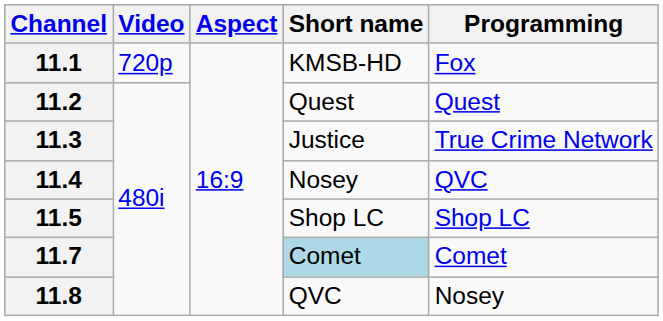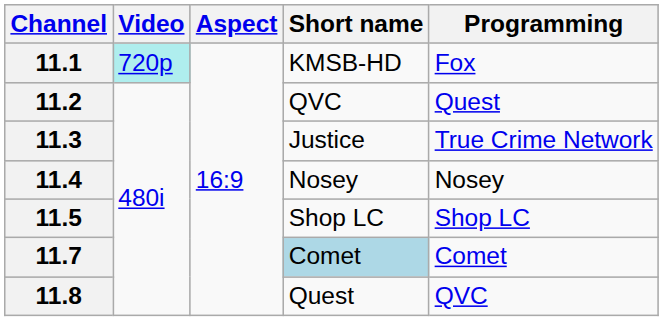 <table class="wikitable">
 <tr>
 <th scope = "col"><a href='#'>Channel</a></th>
 <th scope = "col"><a href='#'>Video</a></th>
 <th scope = "col"><a href='#'>Aspect</a></th>
 <th scope = "col">Short name</th>
 <th scope = "col">Programming</th>
 </tr>
 <tr>
 <th scope = "row">11.1</th>
-<td><a href='#'>720p</a></td>
+<td style="background: paleturquoise;"><a href='#'>720p</a></td>
 <td rowspan=7><a href='#'>16:9</a></td>
 <td>KMSB-HD</td>
 <td><a href='#'>Fox</a></td>
 </tr>
 <tr>
 <th scope = "row">11.2</th>
 <td rowspan=6><a href='#'>480i</a></td>
-<td>Quest</td>
+<td>QVC</td>
 <td><a href='#'>Quest</a></td>
 </tr>
 <tr>
 <th scope = "row">11.3</th>
 <td>Justice</td>
 <td><a href='#'>True Crime Network</a></td>
 </tr>
 <tr>
 <th scope = "row">11.4</th>
 <td>Nosey</td>
-<td><a href='#'>QVC</a></td>
+<td>Nosey</td>
 </tr>
 <tr>
 <th scope = "row">11.5</th>
 <td>Shop LC</td>
 <td><a href='#'>Shop LC</a></td>
 </tr>
 <tr>
 <th scope = "row">11.7</th>
 <td style="background: lightblue;">Comet</td>
 <td><a href='#'>Comet</a></td>
 </tr>
 <tr>
 <th scope = "row">11.8</th>
-<td>QVC</td>
-<td>Nosey</td>
+<td>Quest</td>
+<td><a href='#'>QVC</a></td>
 </tr>
 </table>
